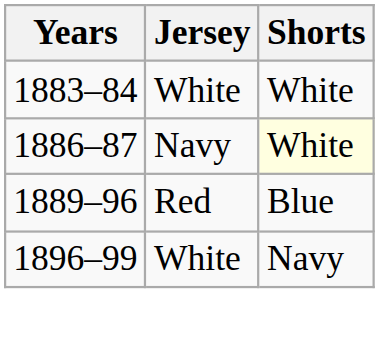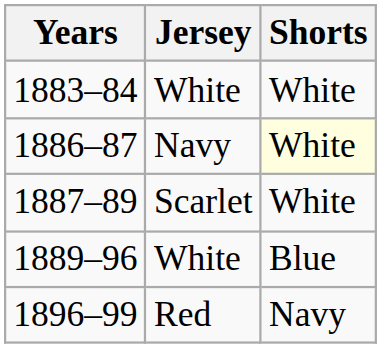 <table class="wikitable">
 <tr>
 <th>Years</th>
 <th>Jersey</th>
 <th>Shorts</th>
 </tr>
 <tr>
 <td>1883–84</td>
 <td>White</td>
 <td>White</td>
 </tr>
 <tr>
 <td>1886–87</td>
 <td>Navy</td>
 <td style="background: lightyellow;">White</td>
 </tr>
 <tr>
+<td>1887–89</td>
+<td>Scarlet</td>
+<td>White</td>
+</tr>
+<tr>
 <td>1889–96</td>
-<td>Red</td>
+<td>White</td>
 <td>Blue</td>
 </tr>
 <tr>
 <td>1896–99</td>
-<td>White</td>
+<td>Red</td>
 <td>Navy</td>
 </tr>
 </table>
